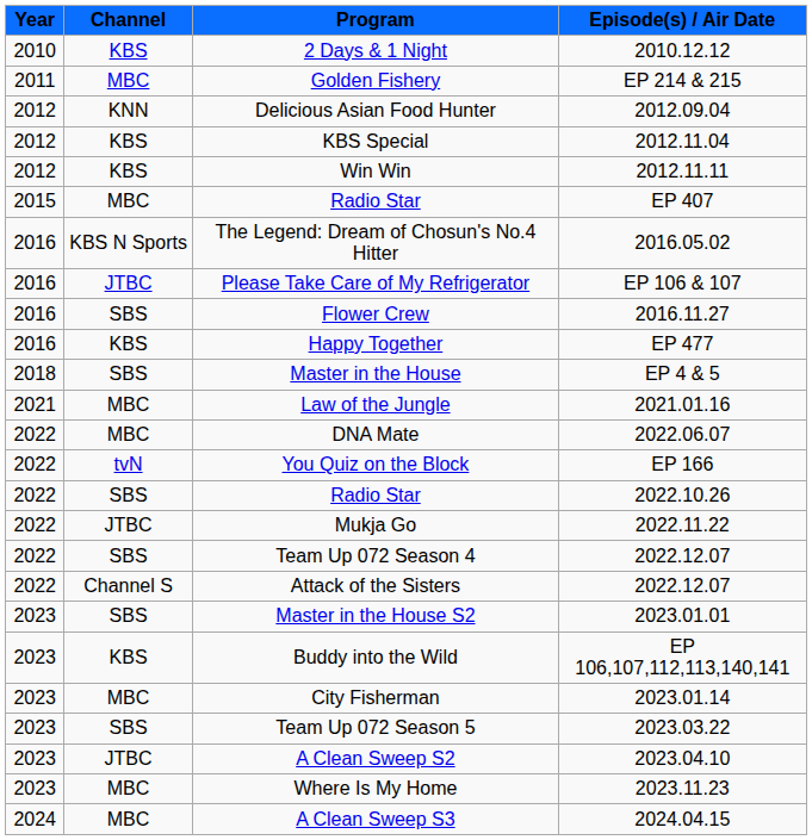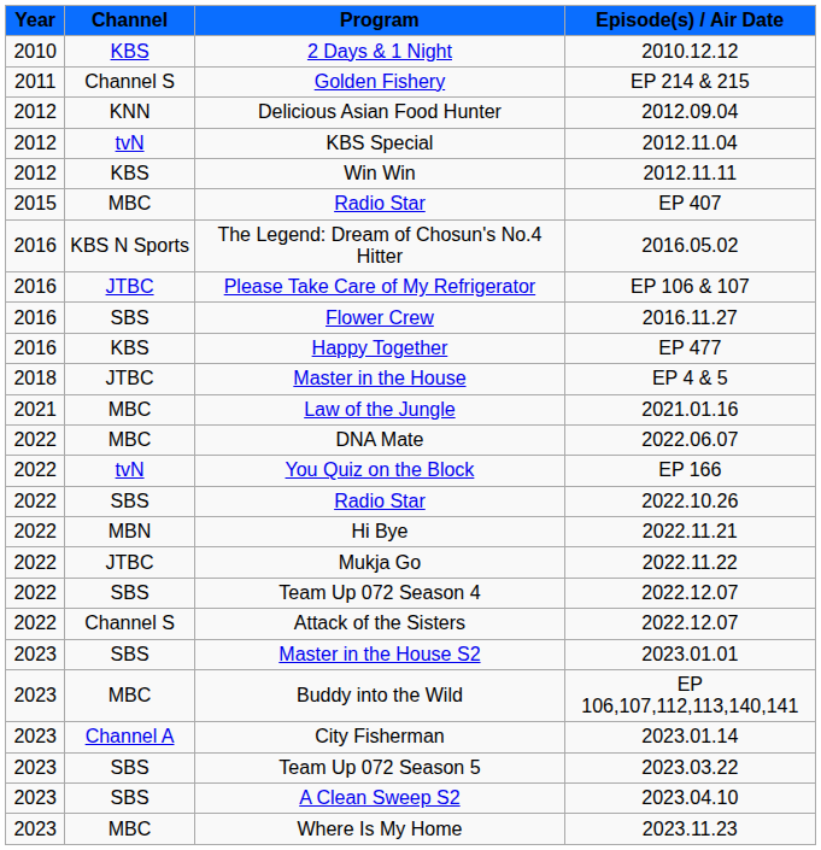 <table class="wikitable">
 <tr>
 <th style="background:#0A6EFF; width:42px;"><span>Year</span></th>
 <th style="background:#0A6EFF; width:100px;"><span>Channel</span></th>
 <th style="background:#0A6EFF; width:300px;"><span>Program</span></th>
 <th style="background:#0A6EFF; width:200px;"><span>Episode(s) / Air Date</span></th>
 </tr>
 <tr align=center>
 <td>2010</td>
 <td><a href='#'>KBS</a></td>
 <td><a href='#'>2 Days & 1 Night</a></td>
 <td>2010.12.12</td>
 </tr>
 <tr align=center>
 <td>2011</td>
-<td><a href='#'>MBC</a></td>
+<td>Channel S</td>
 <td><a href='#'>Golden Fishery</a></td>
 <td>EP 214 & 215</td>
 </tr>
 <tr align=center>
 <td>2012</td>
 <td>KNN</td>
 <td>Delicious Asian Food Hunter</td>
 <td>2012.09.04</td>
 </tr>
 <tr align=center>
 <td>2012</td>
-<td>KBS</td>
+<td><a href='#'>tvN</a></td>
 <td>KBS Special</td>
 <td>2012.11.04</td>
 </tr>
 <tr align=center>
 <td>2012</td>
 <td>KBS</td>
 <td>Win Win</td>
 <td>2012.11.11</td>
 </tr>
 <tr align=center>
 <td>2015</td>
 <td>MBC</td>
 <td><a href='#'>Radio Star</a></td>
 <td>EP 407</td>
 </tr>
 <tr align=center>
 <td>2016</td>
 <td>KBS N Sports</td>
 <td>The Legend: Dream of Chosun's No.4 Hitter</td>
 <td>2016.05.02</td>
 </tr>
 <tr align=center>
 <td>2016</td>
 <td><a href='#'>JTBC</a></td>
 <td><a href='#'>Please Take Care of My Refrigerator</a></td>
 <td>EP 106 & 107</td>
 </tr>
 <tr align=center>
 <td>2016</td>
 <td>SBS</td>
 <td><a href='#'>Flower Crew</a></td>
 <td>2016.11.27</td>
 </tr>
 <tr align=center>
 <td>2016</td>
 <td>KBS</td>
 <td><a href='#'>Happy Together</a></td>
 <td>EP 477</td>
 </tr>
 <tr align=center>
 <td>2018</td>
-<td>SBS</td>
+<td>JTBC</td>
 <td><a href='#'>Master in the House</a></td>
 <td>EP 4 & 5</td>
 </tr>
 <tr align=center>
 <td>2021</td>
 <td>MBC</td>
 <td><a href='#'>Law of the Jungle</a></td>
 <td>2021.01.16</td>
 </tr>
 <tr align=center>
 <td>2022</td>
 <td>MBC</td>
 <td>DNA Mate</td>
 <td>2022.06.07</td>
 </tr>
 <tr align=center>
 <td>2022</td>
 <td><a href='#'>tvN</a></td>
 <td><a href='#'>You Quiz on the Block</a></td>
 <td>EP 166</td>
 </tr>
 <tr align=center>
 <td>2022</td>
 <td>SBS</td>
 <td><a href='#'>Radio Star</a></td>
 <td>2022.10.26</td>
 </tr>
 <tr align=center>
 <td>2022</td>
+<td>MBN</td>
+<td>Hi Bye</td>
+<td>2022.11.21</td>
+</tr>
+<tr align=center>
+<td>2022</td>
 <td>JTBC</td>
 <td>Mukja Go</td>
 <td>2022.11.22</td>
 </tr>
 <tr align=center>
 <td>2022</td>
 <td>SBS</td>
 <td>Team Up 072 Season 4</td>
 <td>2022.12.07</td>
 </tr>
 <tr align=center>
 <td>2022</td>
 <td>Channel S</td>
 <td>Attack of the Sisters</td>
 <td>2022.12.07</td>
 </tr>
 <tr align=center>
 <td>2023</td>
 <td>SBS</td>
 <td><a href='#'>Master in the House S2</a></td>
 <td>2023.01.01</td>
 </tr>
 <tr align=center>
 <td>2023</td>
-<td>KBS</td>
+<td>MBC</td>
 <td>Buddy into the Wild</td>
 <td>EP 106,107,112,113,140,141</td>
 </tr>
 <tr align=center>
 <td>2023</td>
-<td>MBC</td>
+<td><a href='#'>Channel A</a></td>
 <td>City Fisherman</td>
 <td>2023.01.14</td>
 </tr>
 <tr align=center>
 <td>2023</td>
 <td>SBS</td>
 <td>Team Up 072 Season 5</td>
 <td>2023.03.22</td>
 </tr>
 <tr align=center>
 <td>2023</td>
-<td>JTBC</td>
+<td>SBS</td>
 <td><a href='#'>A Clean Sweep S2</a></td>
 <td>2023.04.10</td>
 </tr>
 <tr align=center>
 <td>2023</td>
 <td>MBC</td>
 <td>Where Is My Home</td>
 <td>2023.11.23</td>
 </tr>
-<tr align=center>
-<td>2024</td>
-<td>MBC</td>
-<td><a href='#'>A Clean Sweep S3</a></td>
-<td>2024.04.15</td>
-</tr>
 </table>
